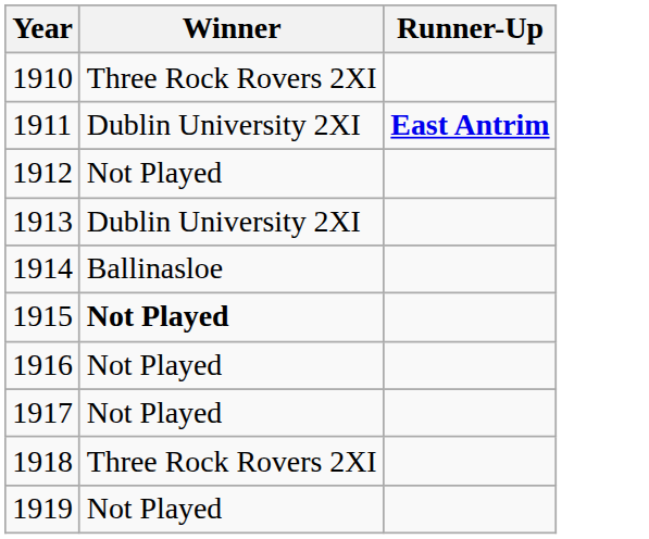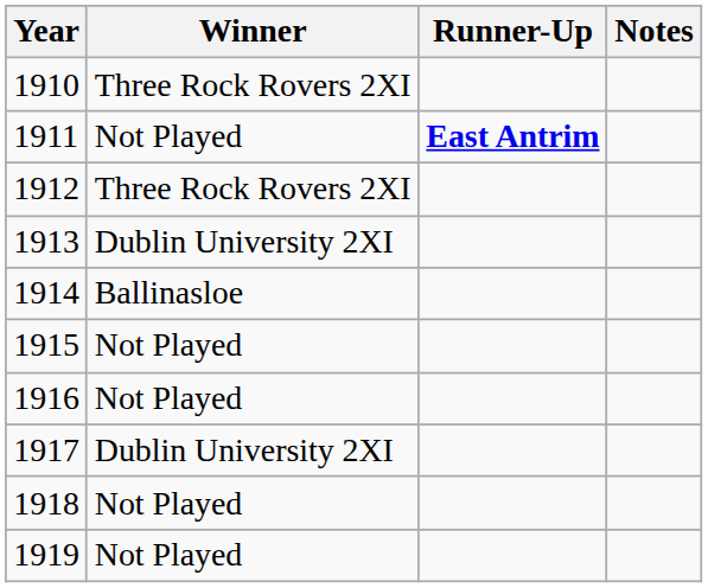 <table class="wikitable">
 <tr>
 <th>Year</th>
 <th>Winner</th>
 <th>Runner-Up</th>
+<th>Notes</th>
 </tr>
 <tr>
 <td>1910</td>
 <td>Three Rock Rovers 2XI</td>
 <td></td>
+<td></td>
 </tr>
 <tr>
 <td>1911</td>
-<td>Dublin University 2XI</td>
+<td>Not Played</td>
 <td><strong><a href='#'>East Antrim</a></strong></td>
+<td></td>
 </tr>
 <tr>
 <td>1912</td>
-<td>Not Played</td>
+<td>Three Rock Rovers 2XI</td>
+<td></td>
 <td></td>
 </tr>
 <tr>
 <td>1913</td>
 <td>Dublin University 2XI</td>
 <td></td>
+<td></td>
 </tr>
 <tr>
 <td>1914</td>
 <td>Ballinasloe</td>
 <td></td>
+<td></td>
 </tr>
 <tr>
 <td>1915</td>
-<td><strong>Not Played</strong></td>
+<td>Not Played</td>
+<td></td>
 <td></td>
 </tr>
 <tr>
 <td>1916</td>
 <td>Not Played</td>
 <td></td>
+<td></td>
 </tr>
 <tr>
 <td>1917</td>
-<td>Not Played</td>
+<td>Dublin University 2XI</td>
+<td></td>
 <td></td>
 </tr>
 <tr>
 <td>1918</td>
-<td>Three Rock Rovers 2XI</td>
+<td>Not Played</td>
+<td></td>
 <td></td>
 </tr>
 <tr>
 <td>1919</td>
 <td>Not Played</td>
 <td></td>
+<td></td>
 </tr>
 </table>
